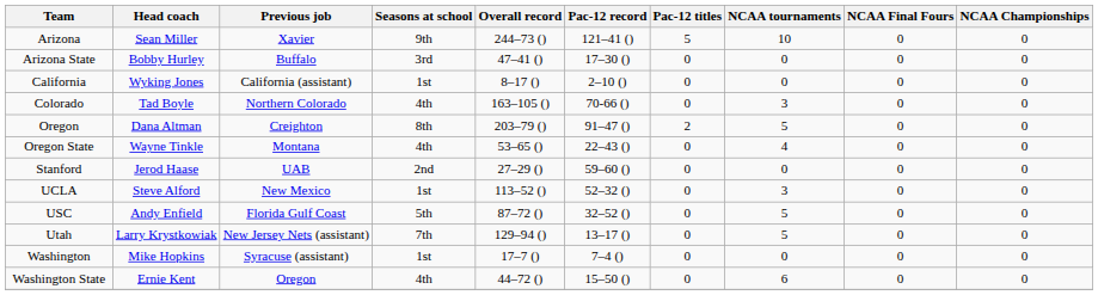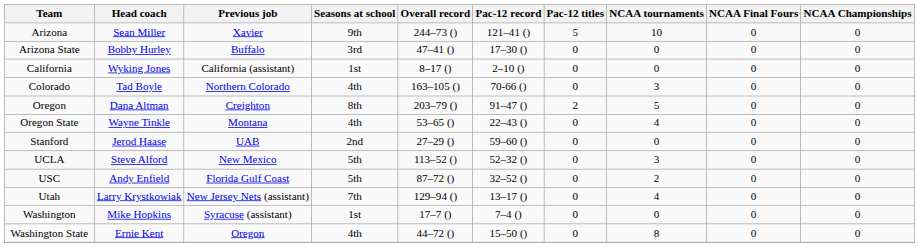 <table class="wikitable sortable" style="text-align: center;font-size:90%;">
 <tr>
 <th width="110">Team</th>
 <th>Head coach</th>
 <th>Previous job</th>
 <th>Seasons at school</th>
 <th>Overall record</th>
 <th>Pac-12 record</th>
 <th>Pac-12 titles</th>
 <th>NCAA tournaments</th>
 <th>NCAA Final Fours</th>
 <th>NCAA Championships</th>
 </tr>
 <tr>
 <td align="center" style=>Arizona</td>
 <td><a href='#'>Sean Miller</a></td>
 <td><a href='#'>Xavier</a></td>
 <td>9th</td>
 <td>244–73 ()</td>
 <td>121–41 ()</td>
 <td>5</td>
 <td>10</td>
 <td>0</td>
 <td>0</td>
 </tr>
 <tr>
 <td align="center" style=>Arizona State</td>
 <td><a href='#'>Bobby Hurley</a></td>
 <td><a href='#'>Buffalo</a></td>
 <td>3rd</td>
 <td>47–41 ()</td>
 <td>17–30 ()</td>
 <td>0</td>
 <td>0</td>
 <td>0</td>
 <td>0</td>
 </tr>
 <tr>
 <td align="center" style=>California</td>
 <td><a href='#'>Wyking Jones</a></td>
 <td>California (assistant)</td>
 <td>1st</td>
 <td>8–17 ()</td>
 <td>2–10  ()</td>
 <td>0</td>
 <td>0</td>
 <td>0</td>
 <td>0</td>
 </tr>
 <tr>
 <td align="center" style=>Colorado</td>
 <td><a href='#'>Tad Boyle</a></td>
 <td><a href='#'>Northern Colorado</a></td>
 <td>4th</td>
 <td>163–105 ()</td>
 <td>70-66   ()</td>
 <td>0</td>
 <td>3</td>
 <td>0</td>
 <td>0</td>
 </tr>
 <tr>
 <td align="center" style=>Oregon</td>
 <td><a href='#'>Dana Altman</a></td>
 <td><a href='#'>Creighton</a></td>
 <td>8th</td>
 <td>203–79 ()</td>
 <td>91–47  ()</td>
 <td>2</td>
 <td>5</td>
 <td>0</td>
 <td>0</td>
 </tr>
 <tr>
 <td align="center" style=>Oregon State</td>
 <td><a href='#'>Wayne Tinkle</a></td>
 <td><a href='#'>Montana</a></td>
 <td>4th</td>
 <td>53–65 ()</td>
 <td>22–43 ()</td>
 <td>0</td>
 <td>4</td>
 <td>0</td>
 <td>0</td>
 </tr>
 <tr>
 <td align="center" style=>Stanford</td>
 <td><a href='#'>Jerod Haase</a></td>
 <td><a href='#'>UAB</a></td>
 <td>2nd</td>
 <td>27–29 ()</td>
 <td>59–60  ()</td>
 <td>0</td>
 <td>0</td>
 <td>0</td>
 <td>0</td>
 </tr>
 <tr>
 <td align="center" style=>UCLA</td>
 <td><a href='#'>Steve Alford</a></td>
 <td><a href='#'>New Mexico</a></td>
-<td>1st</td>
+<td>5th</td>
 <td>113–52 ()</td>
 <td>52–32  ()</td>
 <td>0</td>
 <td>3</td>
 <td>0</td>
 <td>0</td>
 </tr>
 <tr>
 <td align="center" style=>USC</td>
 <td><a href='#'>Andy Enfield</a></td>
 <td><a href='#'>Florida Gulf Coast</a></td>
 <td>5th</td>
 <td>87–72 ()</td>
 <td>32–52 ()</td>
 <td>0</td>
-<td>5</td>
+<td>2</td>
 <td>0</td>
 <td>0</td>
 </tr>
 <tr>
 <td align="center" style=>Utah</td>
 <td><a href='#'>Larry Krystkowiak</a></td>
 <td><a href='#'>New Jersey Nets</a> (assistant)</td>
 <td>7th</td>
 <td>129–94 ()</td>
 <td>13–17 ()</td>
 <td>0</td>
-<td>5</td>
+<td>4</td>
 <td>0</td>
 <td>0</td>
 </tr>
 <tr>
 <td align="center" style=>Washington</td>
 <td><a href='#'>Mike Hopkins</a></td>
 <td><a href='#'>Syracuse</a> (assistant)</td>
 <td>1st</td>
 <td>17–7 ()</td>
 <td>7–4  ()</td>
 <td>0</td>
 <td>0</td>
 <td>0</td>
 <td>0</td>
 </tr>
 <tr>
 <td align="center" style=>Washington State</td>
 <td><a href='#'>Ernie Kent</a></td>
 <td><a href='#'>Oregon</a></td>
 <td>4th</td>
 <td>44–72 ()</td>
 <td>15–50 ()</td>
 <td>0</td>
-<td>6</td>
+<td>8</td>
 <td>0</td>
 <td>0</td>
 </tr>
 <tr>
 </tr>
 </table>
